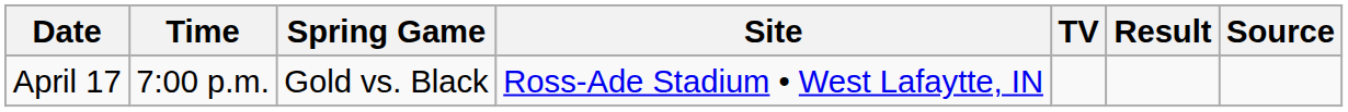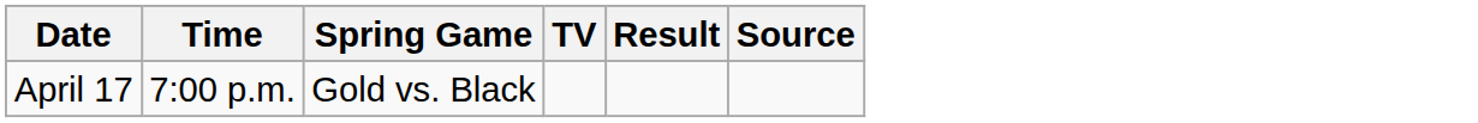 <table class="wikitable" style="font-size:95%;">
 <tr>
 <th>Date</th>
 <th>Time</th>
 <th>Spring Game</th>
-<th>Site</th>
 <th>TV</th>
 <th>Result</th>
 <th>Source</th>
 </tr>
 <tr>
 <td>April 17</td>
 <td>7:00 p.m.</td>
 <td>Gold vs. Black</td>
-<td><a href='#'>Ross-Ade Stadium</a> • <a href='#'>West Lafaytte, IN</a></td>
 <td> </td>
 <td> </td>
 <td> </td>
 </tr>
 </table>
